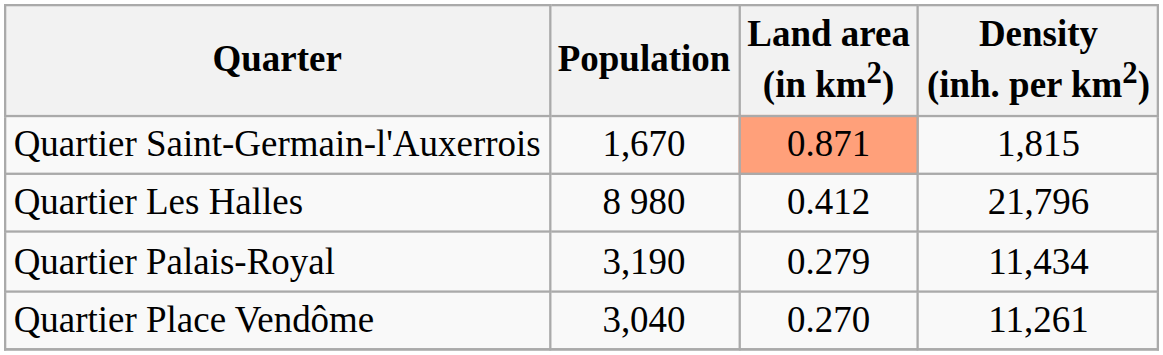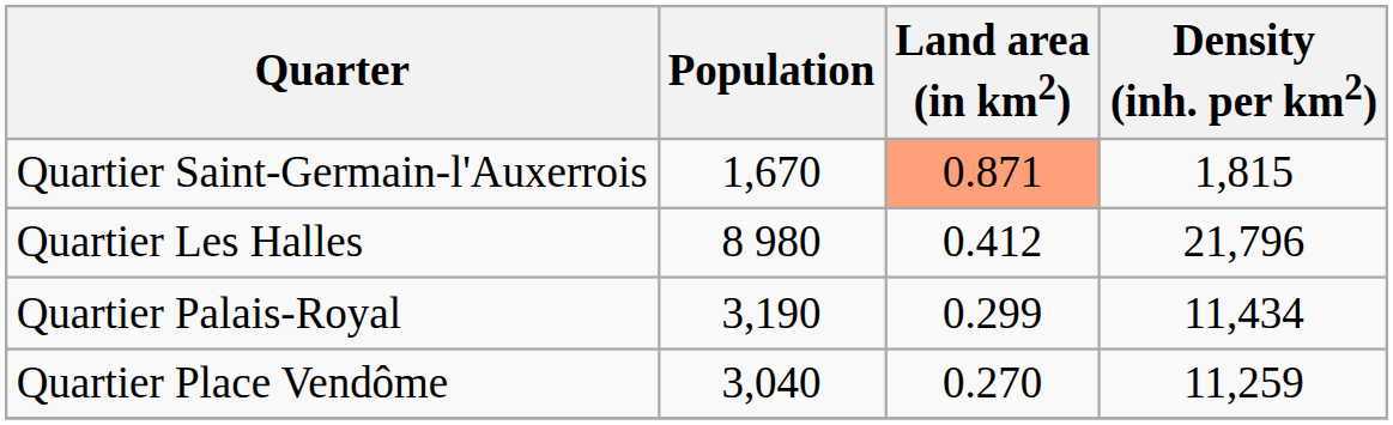 <table table class="wikitable">
 <tr>
 <th>Quarter</th>
 <th>Population</th>
 <th>Land area<br> (in km<sup>2</sup>)</th>
 <th>Density<br> (inh. per km<sup>2</sup>)</th>
 </tr>
 <tr>
 <td>Quartier Saint-Germain-l'Auxerrois</td>
 <td align="center">1,670</td>
 <td align="center" style="background: lightsalmon;">0.871</td>
 <td align="center">1,815</td>
 </tr>
 <tr>
 <td>Quartier Les Halles</td>
 <td align="center">8 980</td>
 <td align="center">0.412</td>
 <td align="center">21,796</td>
 </tr>
 <tr>
 <td>Quartier Palais-Royal</td>
 <td align="center">3,190</td>
-<td align="center">0.279</td>
+<td align="center">0.299</td>
 <td align="center">11,434</td>
 </tr>
 <tr>
 <td>Quartier Place Vendôme</td>
 <td align="center">3,040</td>
 <td align="center">0.270</td>
-<td align="center">11,261</td>
+<td align="center">11,259</td>
 </tr>
 <tr>
 </tr>
 </table>
